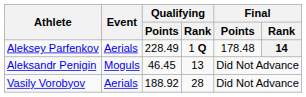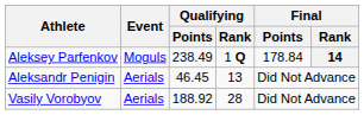 <table class="wikitable" style="font-size:90%">
 <tr>
 <th rowspan="2">Athlete</th>
 <th rowspan="2">Event</th>
 <th colspan="2">Qualifying</th>
 <th colspan="2">Final</th>
 </tr>
 <tr>
 <th>Points</th>
 <th>Rank</th>
 <th>Points</th>
 <th>Rank</th>
 </tr>
 <tr>
 <td><a href='#'>Aleksey Parfenkov</a></td>
-<td><a href='#'>Aerials</a></td>
-<td align="center">228.49</td>
+<td><a href='#'>Moguls</a></td>
+<td align="center">238.49</td>
 <td align="center">1 <strong>Q</strong></td>
-<td align="center">178.48</td>
+<td align="center">178.84</td>
 <th align="center">14</th>
 </tr>
 <tr>
 <td><a href='#'>Aleksandr Penigin</a></td>
-<td><a href='#'>Moguls</a></td>
+<td><a href='#'>Aerials</a></td>
 <td align="center">46.45</td>
 <td align="center">13</td>
 <td align="center" colspan=2>Did Not Advance</td>
 </tr>
 <tr>
 <td><a href='#'>Vasily Vorobyov</a></td>
 <td><a href='#'>Aerials</a></td>
 <td align="center">188.92</td>
 <td align="center">28</td>
 <td align="center" colspan=2>Did Not Advance</td>
 </tr>
 </table>
